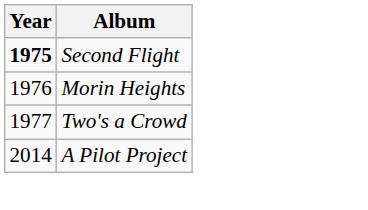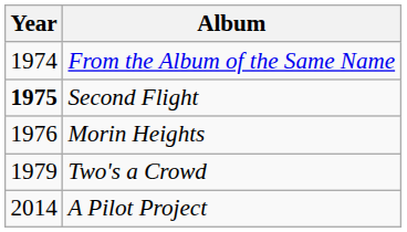 <table class="wikitable">
 <tr>
 <th>Year</th>
 <th>Album</th>
+</tr>
+<tr>
+<td>1974</td>
+<td><em><a href='#'>From the Album of the Same Name</a></em></td>
 </tr>
 <tr>
 <td><strong>1975</strong></td>
 <td><em>Second Flight</em></td>
 </tr>
 <tr>
 <td>1976</td>
 <td><em>Morin Heights</em></td>
 </tr>
 <tr>
-<td>1977</td>
+<td>1979</td>
 <td><em>Two's a Crowd</em></td>
 </tr>
 <tr>
 <td>2014</td>
 <td><em>A Pilot Project</em></td>
 </tr>
 </table>
